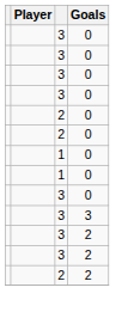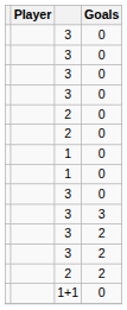 <table class="wikitable sortable" style="text-align:center;">
 <tr>
 <th></th>
 <th>Player</th>
 <th></th>
 <th>Goals</th>
 </tr>
 <tr>
 <td></td>
 <td align="left"></td>
 <td>3</td>
 <td>0</td>
 </tr>
 <tr>
 <td></td>
 <td align="left"></td>
 <td>3</td>
 <td>0</td>
 </tr>
 <tr>
 <td></td>
 <td align="left"></td>
 <td>3</td>
 <td>0</td>
 </tr>
 <tr>
 <td></td>
 <td align="left"></td>
 <td>3</td>
 <td>0</td>
 </tr>
 <tr>
 <td></td>
 <td align="left"></td>
 <td>2</td>
 <td>0</td>
 </tr>
 <tr>
 <td></td>
 <td align="left"></td>
 <td>2</td>
 <td>0</td>
 </tr>
 <tr>
 <td></td>
 <td align="left"></td>
 <td>1</td>
 <td>0</td>
 </tr>
 <tr>
 <td></td>
 <td align="left"></td>
 <td>1</td>
 <td>0</td>
 </tr>
 <tr>
 <td></td>
 <td align="left"></td>
 <td>3</td>
 <td>0</td>
 </tr>
 <tr>
 <td></td>
 <td align="left"></td>
 <td>3</td>
 <td>3</td>
 </tr>
 <tr>
 <td></td>
 <td align="left"></td>
 <td>3</td>
 <td>2</td>
 </tr>
 <tr>
 <td></td>
 <td align="left"></td>
 <td>3</td>
 <td>2</td>
 </tr>
 <tr>
 <td></td>
 <td align="left"></td>
 <td>2</td>
 <td>2</td>
 </tr>
 <tr>
+<td></td>
+<td align="left"></td>
+<td>1+1</td>
+<td>0</td>
+</tr>
+<tr>
 </tr>
 </table>
